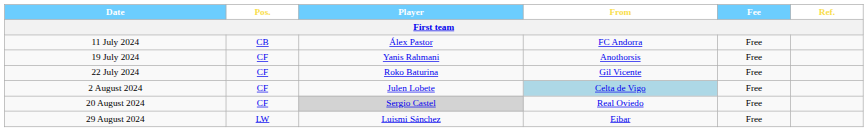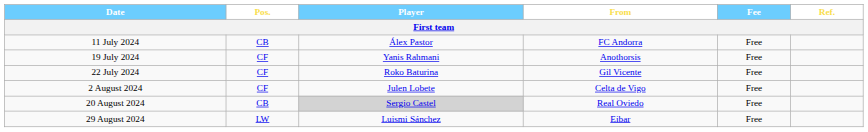 <table class="wikitable" style="text-align:center; font-size:85%; width:100%;">
 <tr>
 <th style="background:#6CCDFE; color:#FFFFFF;">Date</th>
 <th style="background:#FFFFFF; color:#F9DE4C;">Pos.</th>
 <th style="background:#6CCDFE; color:#FFFFFF;">Player</th>
 <th style="background:#FFFFFF; color:#F9DE4C;">From</th>
 <th style="background:#6CCDFE; color:#FFFFFF;">Fee</th>
 <th style="background:#FFFFFF; color:#F9DE4C;">Ref.</th>
 </tr>
 <tr>
 <th colspan="6"><a href='#'>First team</a></th>
 </tr>
 <tr>
 <td>11 July 2024</td>
 <td><a href='#'>CB</a></td>
 <td> <a href='#'>Álex Pastor</a></td>
 <td> <a href='#'>FC Andorra</a></td>
 <td>Free</td>
 <td></td>
 </tr>
 <tr>
 <td>19 July 2024</td>
 <td><a href='#'>CF</a></td>
 <td> <a href='#'>Yanis Rahmani</a></td>
 <td> <a href='#'>Anothorsis</a></td>
 <td>Free</td>
 <td></td>
 </tr>
 <tr>
 <td>22 July 2024</td>
 <td><a href='#'>CF</a></td>
 <td> <a href='#'>Roko Baturina</a></td>
 <td> <a href='#'>Gil Vicente</a></td>
 <td>Free</td>
 <td></td>
 </tr>
 <tr>
 <td>2 August 2024</td>
 <td><a href='#'>CF</a></td>
 <td> <a href='#'>Julen Lobete</a></td>
-<td style="background: lightblue;"> <a href='#'>Celta de Vigo</a></td>
+<td> <a href='#'>Celta de Vigo</a></td>
 <td>Free</td>
 <td></td>
 </tr>
 <tr>
 <td>20 August 2024</td>
-<td><a href='#'>CF</a></td>
+<td><a href='#'>CB</a></td>
 <td style="background: lightgrey;"> <a href='#'>Sergio Castel</a></td>
 <td> <a href='#'>Real Oviedo</a></td>
 <td>Free</td>
 <td></td>
 </tr>
 <tr>
 <td>29 August 2024</td>
 <td><a href='#'>LW</a></td>
 <td> <a href='#'>Luismi Sánchez</a></td>
 <td> <a href='#'>Eibar</a></td>
 <td>Free</td>
 <td></td>
 </tr>
 </table>
